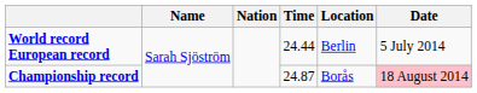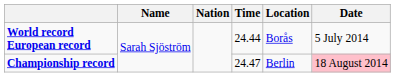 <table class=wikitable>
 <tr>
 <th></th>
 <th>Name</th>
 <th>Nation</th>
 <th>Time</th>
 <th>Location</th>
 <th>Date</th>
 </tr>
 <tr>
 <td><strong><a href='#'>World record</a><br><a href='#'>European record</a></strong></td>
 <td rowspan=2><a href='#'>Sarah Sjöström</a></td>
 <td rowspan=2></td>
 <td>24.44</td>
-<td><a href='#'>Berlin</a></td>
+<td><a href='#'>Borås</a></td>
 <td>5 July 2014</td>
 </tr>
 <tr>
 <td><strong><a href='#'>Championship record</a></strong></td>
-<td>24.87</td>
-<td><a href='#'>Borås</a></td>
+<td>24.47</td>
+<td><a href='#'>Berlin</a></td>
 <td style="background: pink;">18 August 2014</td>
 </tr>
 </table>
